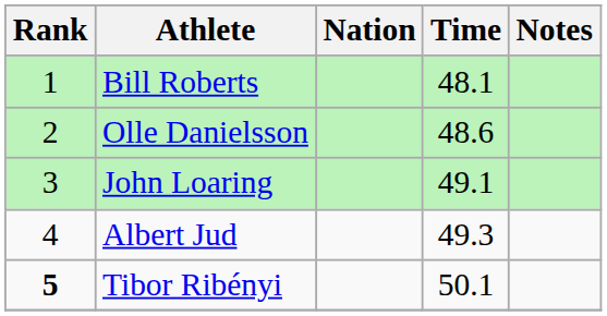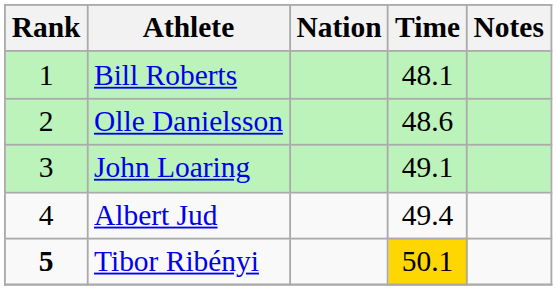 <table class="wikitable sortable" style="text-align:center">
 <tr>
 <th>Rank</th>
 <th>Athlete</th>
 <th>Nation</th>
 <th>Time</th>
 <th>Notes</th>
 </tr>
 <tr bgcolor=bbf3bb>
 <td>1</td>
 <td align=left><a href='#'>Bill Roberts</a></td>
 <td align=left></td>
 <td>48.1</td>
 <td></td>
 </tr>
 <tr bgcolor=bbf3bb>
 <td>2</td>
 <td align=left><a href='#'>Olle Danielsson</a></td>
 <td align=left></td>
 <td>48.6</td>
 <td></td>
 </tr>
 <tr bgcolor=bbf3bb>
 <td>3</td>
 <td align=left><a href='#'>John Loaring</a></td>
 <td align=left></td>
 <td>49.1</td>
 <td></td>
 </tr>
 <tr>
 <td>4</td>
 <td align=left><a href='#'>Albert Jud</a></td>
 <td align=left></td>
-<td>49.3</td>
+<td>49.4</td>
 <td></td>
 </tr>
 <tr>
 <td><strong>5</strong></td>
 <td align=left><a href='#'>Tibor Ribényi</a></td>
 <td align=left></td>
-<td>50.1</td>
+<td style="background: gold;">50.1</td>
 <td></td>
 </tr>
 <tr>
 </tr>
 </table>
